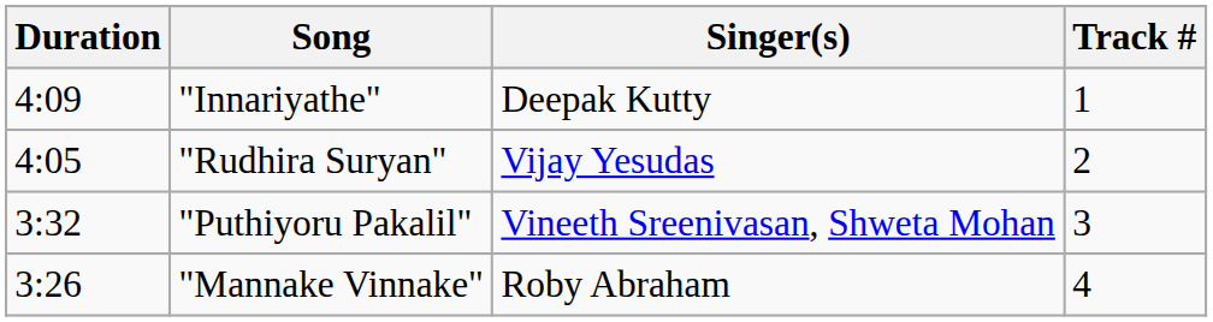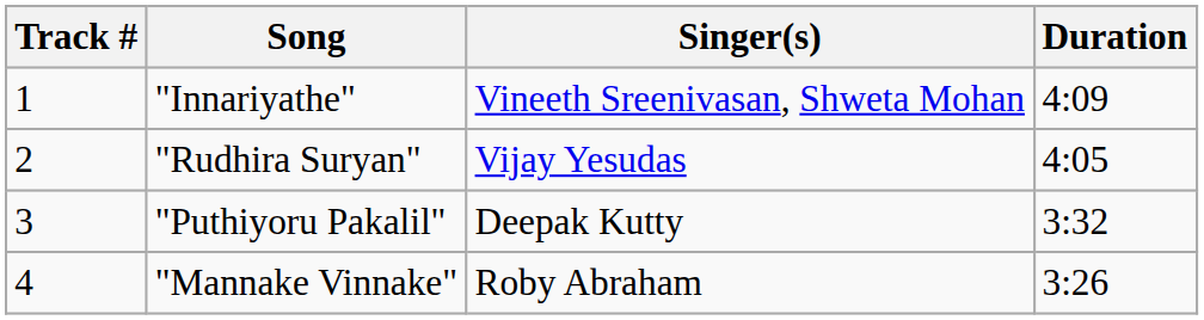 <table class="wikitable" style="font-size:95%;">
 <tr>
-<th>Duration</th>
+<th>Track #</th>
 <th>Song</th>
 <th>Singer(s)</th>
-<th>Track #</th>
+<th>Duration</th>
 </tr>
 <tr>
+<td>1</td>
+<td>"Innariyathe"</td>
+<td><a href='#'>Vineeth Sreenivasan</a>, <a href='#'>Shweta Mohan</a></td>
 <td>4:09</td>
-<td>"Innariyathe"</td>
-<td>Deepak Kutty</td>
-<td>1</td>
 </tr>
 <tr>
-<td>4:05</td>
+<td>2</td>
 <td>"Rudhira Suryan"</td>
 <td><a href='#'>Vijay Yesudas</a></td>
-<td>2</td>
+<td>4:05</td>
 </tr>
 <tr>
+<td>3</td>
+<td>"Puthiyoru Pakalil"</td>
+<td>Deepak Kutty</td>
 <td>3:32</td>
-<td>"Puthiyoru Pakalil"</td>
-<td><a href='#'>Vineeth Sreenivasan</a>, <a href='#'>Shweta Mohan</a></td>
-<td>3</td>
 </tr>
 <tr>
-<td>3:26</td>
+<td>4</td>
 <td>"Mannake Vinnake"</td>
 <td>Roby Abraham</td>
-<td>4</td>
+<td>3:26</td>
 </tr>
 </table>
